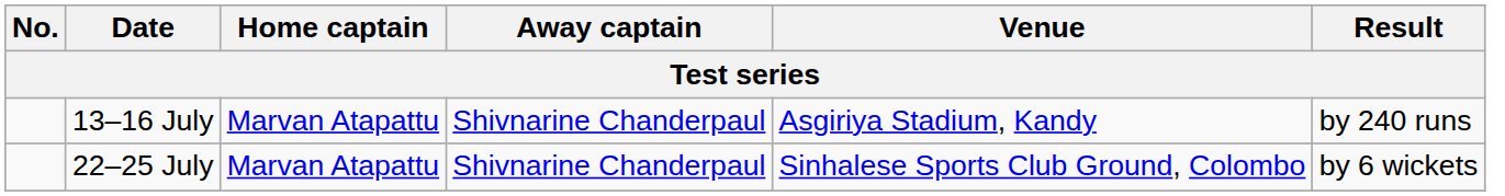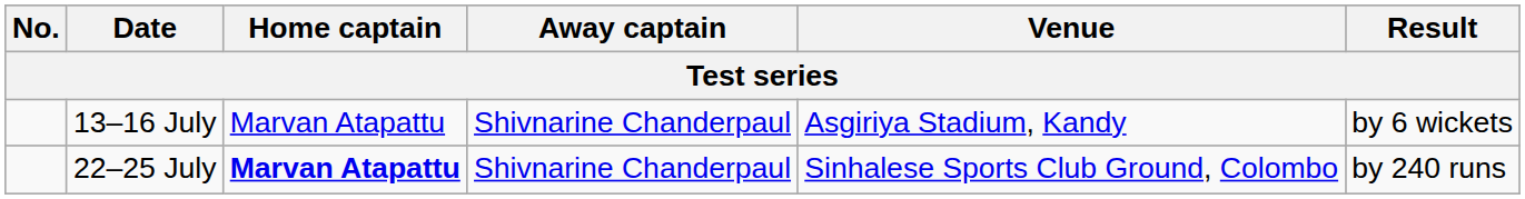 <table class="wikitable">
 <tr>
 <th>No.</th>
 <th>Date</th>
 <th>Home captain</th>
 <th>Away captain</th>
 <th>Venue</th>
 <th>Result</th>
 </tr>
 <tr>
 <th colspan="6">Test series</th>
 </tr>
 <tr>
 <td></td>
 <td>13–16 July</td>
 <td><a href='#'>Marvan Atapattu</a></td>
 <td><a href='#'>Shivnarine Chanderpaul</a></td>
 <td><a href='#'>Asgiriya Stadium</a>, <a href='#'>Kandy</a></td>
-<td> by 240 runs</td>
+<td> by 6 wickets</td>
 </tr>
 <tr>
 <td></td>
 <td>22–25 July</td>
-<td><a href='#'>Marvan Atapattu</a></td>
+<td><strong><a href='#'>Marvan Atapattu</a></strong></td>
 <td><a href='#'>Shivnarine Chanderpaul</a></td>
 <td><a href='#'>Sinhalese Sports Club Ground</a>, <a href='#'>Colombo</a></td>
-<td> by 6 wickets</td>
+<td> by 240 runs</td>
 </tr>
 </table>
